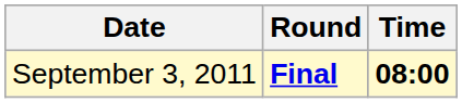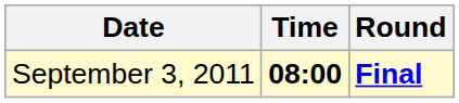 <table class="wikitable">
 <tr>
 <th>Date</th>
+<th>Time</th>
 <th>Round</th>
-<th>Time</th>
 </tr>
 <tr style=background:lemonchiffon>
 <td>September 3, 2011</td>
+<td><strong>08:00</strong></td>
 <td><strong><a href='#'>Final</a></strong></td>
-<td><strong>08:00</strong></td>
 </tr>
 </table>
